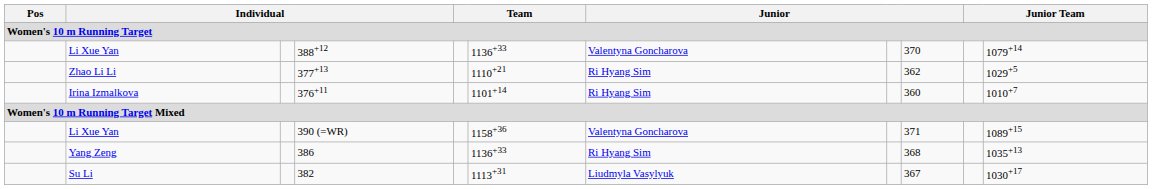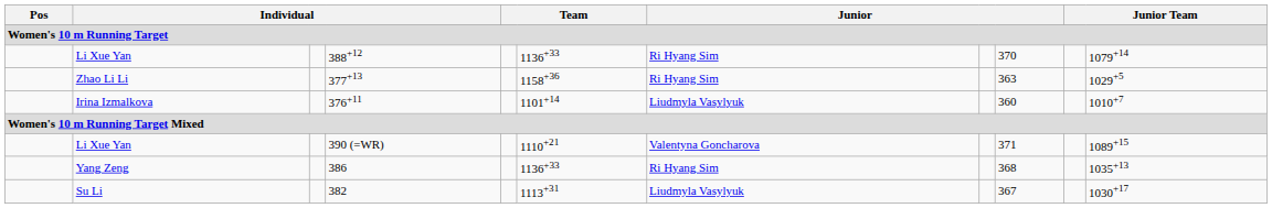 <table class=wikitable style="width:95%; font-size: 90%;">
 <tr>
 <th>Pos</th>
 <th colspan=3>Individual</th>
 <th colspan=2>Team</th>
 <th colspan=3>Junior</th>
 <th colspan=3>Junior Team</th>
 </tr>
 <tr>
 <td colspan=11 style="background:#dcdcdc"><strong>Women's <a href='#'>10 m Running Target</a></strong></td>
 </tr>
 <tr>
 <td></td>
 <td><a href='#'>Li Xue Yan</a></td>
 <td></td>
 <td>388<sup>+12</sup></td>
 <td></td>
 <td>1136<sup>+33</sup></td>
-<td><a href='#'>Valentyna Goncharova</a></td>
+<td><a href='#'>Ri Hyang Sim</a></td>
 <td></td>
 <td>370</td>
 <td></td>
 <td>1079<sup>+14</sup></td>
 </tr>
 <tr>
 <td></td>
 <td><a href='#'>Zhao Li Li</a></td>
 <td></td>
 <td>377<sup>+13</sup></td>
 <td></td>
-<td>1110<sup>+21</sup></td>
+<td>1158<sup>+36</sup></td>
 <td><a href='#'>Ri Hyang Sim</a></td>
 <td></td>
-<td>362</td>
+<td>363</td>
 <td></td>
 <td>1029<sup>+5</sup></td>
 </tr>
 <tr>
 <td></td>
 <td><a href='#'>Irina Izmalkova</a></td>
 <td></td>
 <td>376<sup>+11</sup></td>
 <td></td>
 <td>1101<sup>+14</sup></td>
-<td><a href='#'>Ri Hyang Sim</a></td>
+<td><a href='#'>Liudmyla Vasylyuk</a></td>
 <td></td>
 <td>360</td>
 <td></td>
 <td>1010<sup>+7</sup></td>
 </tr>
 <tr>
 <td colspan=11 style="background:#dcdcdc"><strong>Women's <a href='#'>10 m Running Target</a> Mixed</strong></td>
 </tr>
 <tr>
 <td></td>
 <td><a href='#'>Li Xue Yan</a></td>
 <td></td>
 <td>390 (=WR)</td>
 <td></td>
-<td>1158<sup>+36</sup></td>
+<td>1110<sup>+21</sup></td>
 <td><a href='#'>Valentyna Goncharova</a></td>
 <td></td>
 <td>371</td>
 <td></td>
 <td>1089<sup>+15</sup></td>
 </tr>
 <tr>
 <td></td>
 <td><a href='#'>Yang Zeng</a></td>
 <td></td>
 <td>386</td>
 <td></td>
 <td>1136<sup>+33</sup></td>
 <td><a href='#'>Ri Hyang Sim</a></td>
 <td></td>
 <td>368</td>
 <td></td>
 <td>1035<sup>+13</sup></td>
 </tr>
 <tr>
 <td></td>
 <td><a href='#'>Su Li</a></td>
 <td></td>
 <td>382</td>
 <td></td>
 <td>1113<sup>+31</sup></td>
 <td><a href='#'>Liudmyla Vasylyuk</a></td>
 <td></td>
 <td>367</td>
 <td></td>
 <td>1030<sup>+17</sup></td>
 </tr>
 </table>
